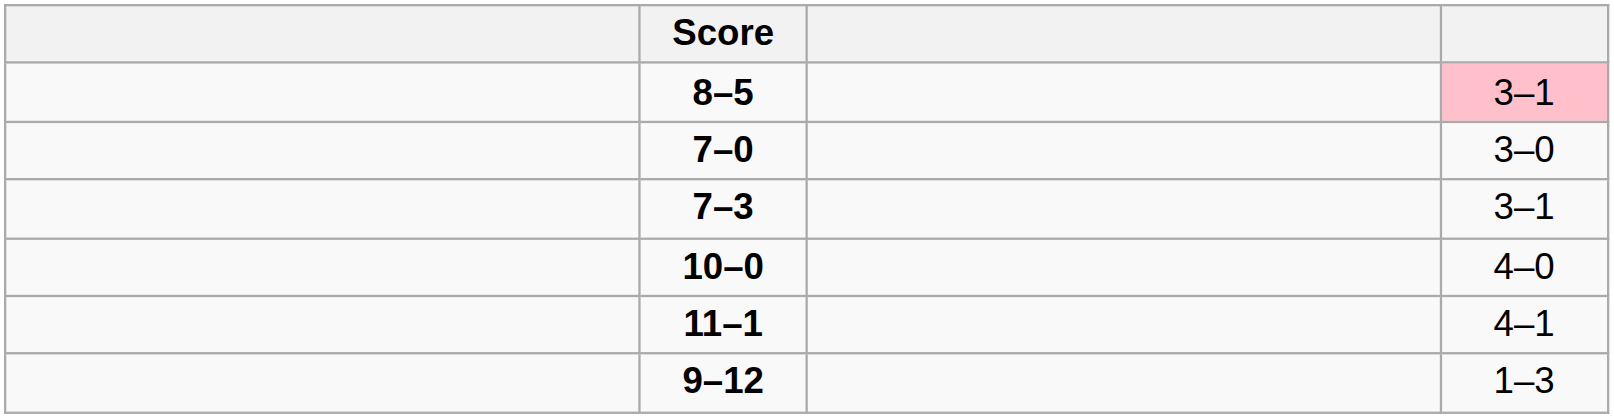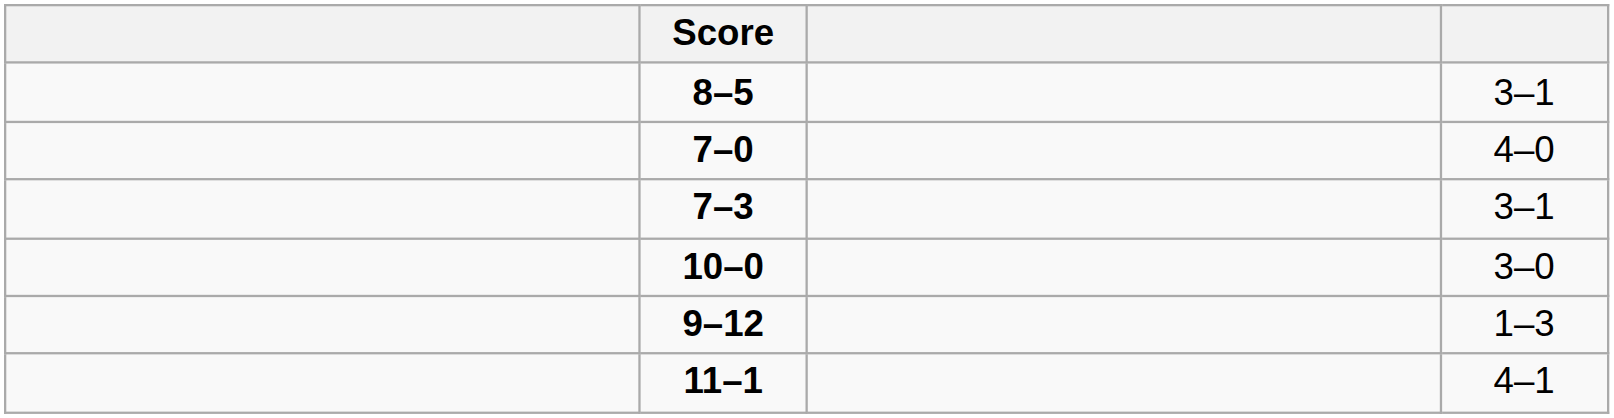 <table class="wikitable" style="text-align: center; ">
 <tr>
 <th align="right" width="270"></th>
 <th width="65">Score</th>
 <th align="left" width="270"></th>
 <th width="65"></th>
 </tr>
 <tr>
 <td align="left"><strong></strong></td>
 <td><strong>8–5</strong></td>
 <td align="left"></td>
-<td style="background: pink;">3–1 <strong></strong></td>
+<td>3–1 <strong></strong></td>
 </tr>
 <tr>
 <td align="left"><strong></strong></td>
 <td><strong>7–0</strong></td>
 <td align="left"></td>
-<td>3–0 <strong></strong></td>
+<td>4–0 <strong></strong></td>
 </tr>
 <tr>
 <td align="left"><strong></strong></td>
 <td><strong>7–3</strong></td>
 <td align="left"></td>
 <td>3–1 <strong></strong></td>
 </tr>
 <tr>
 <td align="left"><strong></strong></td>
 <td><strong>10–0</strong></td>
 <td align="left"></td>
-<td>4–0 <strong></strong></td>
+<td>3–0 <strong></strong></td>
+</tr>
+<tr>
+<td align="left"></td>
+<td><strong>9–12</strong></td>
+<td align="left"><strong></strong></td>
+<td>1–3 <strong></strong></td>
 </tr>
 <tr>
 <td align="left"><strong></strong></td>
 <td><strong>11–1</strong></td>
 <td align="left"></td>
 <td>4–1 <strong></strong></td>
 </tr>
-<tr>
-<td align="left"></td>
-<td><strong>9–12</strong></td>
-<td align="left"><strong></strong></td>
-<td>1–3 <strong></strong></td>
-</tr>
 </table>
